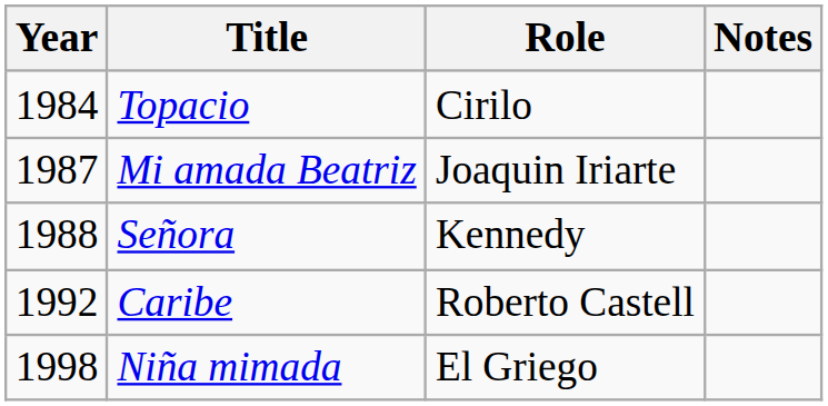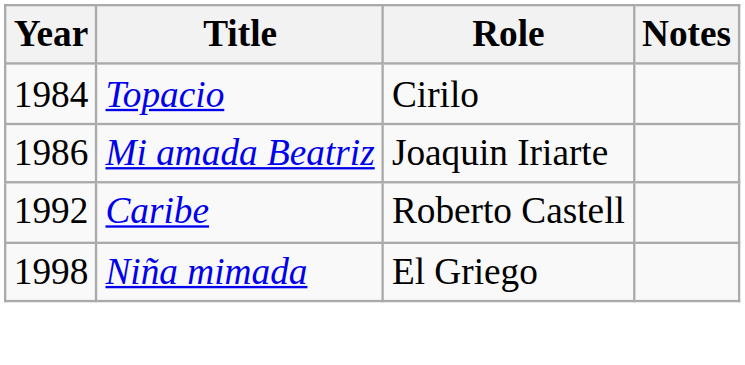 <table class="wikitable sortable">
 <tr>
 <th>Year</th>
 <th>Title</th>
 <th>Role</th>
 <th class="unsortable">Notes</th>
 </tr>
 <tr>
 <td>1984</td>
 <td><em><a href='#'>Topacio</a></em></td>
 <td>Cirilo</td>
 <td></td>
 </tr>
 <tr>
-<td>1987</td>
+<td>1986</td>
 <td><em><a href='#'>Mi amada Beatriz</a></em></td>
 <td>Joaquin Iriarte</td>
-<td></td>
-</tr>
-<tr>
-<td>1988</td>
-<td><em><a href='#'>Señora</a></em></td>
-<td>Kennedy</td>
 <td></td>
 </tr>
 <tr>
 <td>1992</td>
 <td><em><a href='#'>Caribe</a></em></td>
 <td>Roberto Castell</td>
 <td></td>
 </tr>
 <tr>
 <td>1998</td>
 <td><em><a href='#'>Niña mimada</a></em></td>
 <td>El Griego</td>
 <td></td>
 </tr>
 </table>
